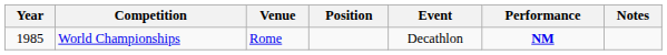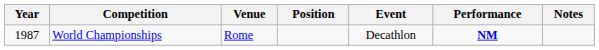 <table class="wikitable" width=55% style="font-size:90%; text-align:center;">
 <tr>
 <th>Year</th>
 <th>Competition</th>
 <th>Venue</th>
 <th>Position</th>
 <th>Event</th>
 <th>Performance</th>
 <th>Notes</th>
 </tr>
 <tr>
-<td>1985</td>
+<td>1987</td>
 <td align=left><a href='#'>World Championships</a></td>
 <td align=left> <a href='#'>Rome</a></td>
 <td></td>
 <td>Decathlon</td>
 <td><strong><a href='#'>NM</a></strong></td>
 <td></td>
 </tr>
 </table>
